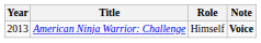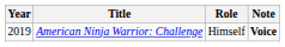 <table class="wikitable">
 <tr>
 <th>Year</th>
 <th>Title</th>
 <th>Role</th>
 <th>Note</th>
 </tr>
 <tr>
-<td>2013</td>
+<td>2019</td>
 <td><em><a href='#'>American Ninja Warrior: Challenge</a></em></td>
 <td>Himself</td>
 <td><strong>Voice</strong></td>
 </tr>
 </table>
